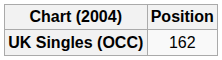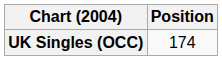 <table class="wikitable plainrowheaders" style="text-align:center">
 <tr>
 <th scope="col">Chart (2004)</th>
 <th scope="col">Position</th>
 </tr>
 <tr>
 <th scope="row">UK Singles (OCC)</th>
-<td>162</td>
+<td>174</td>
 </tr>
 </table>
